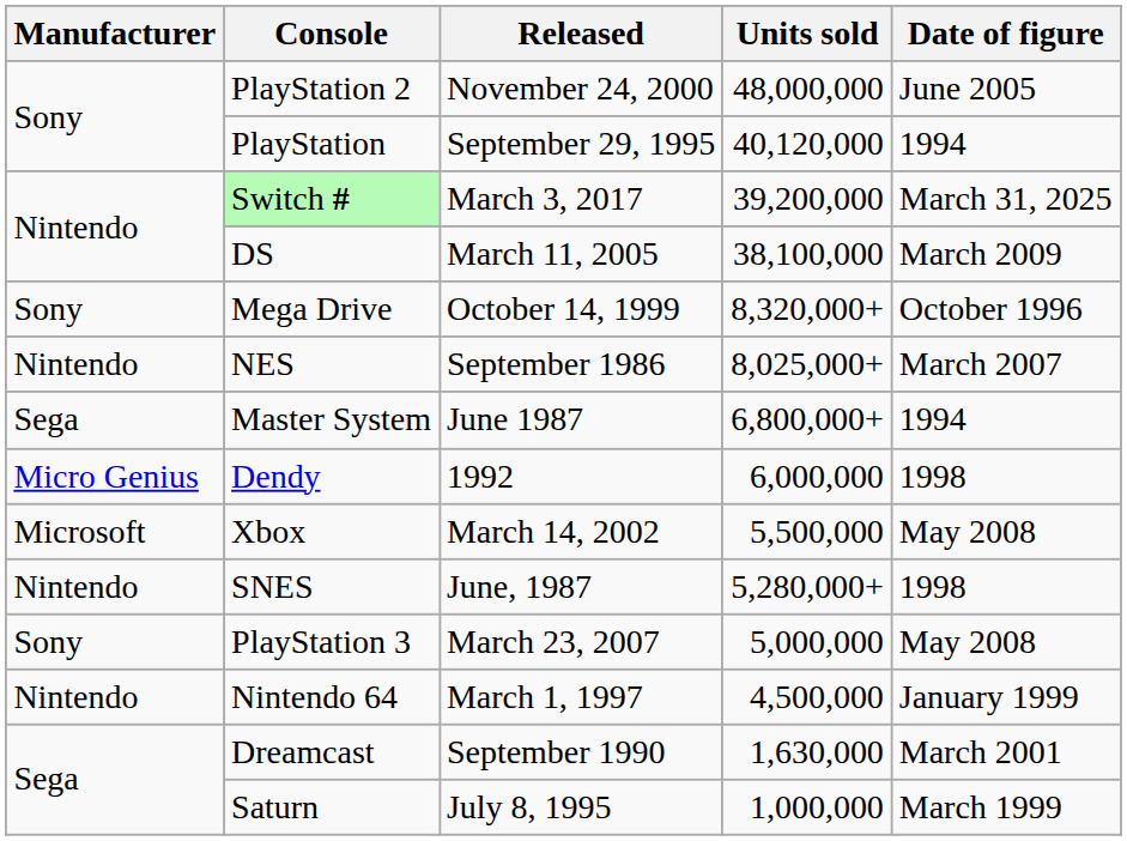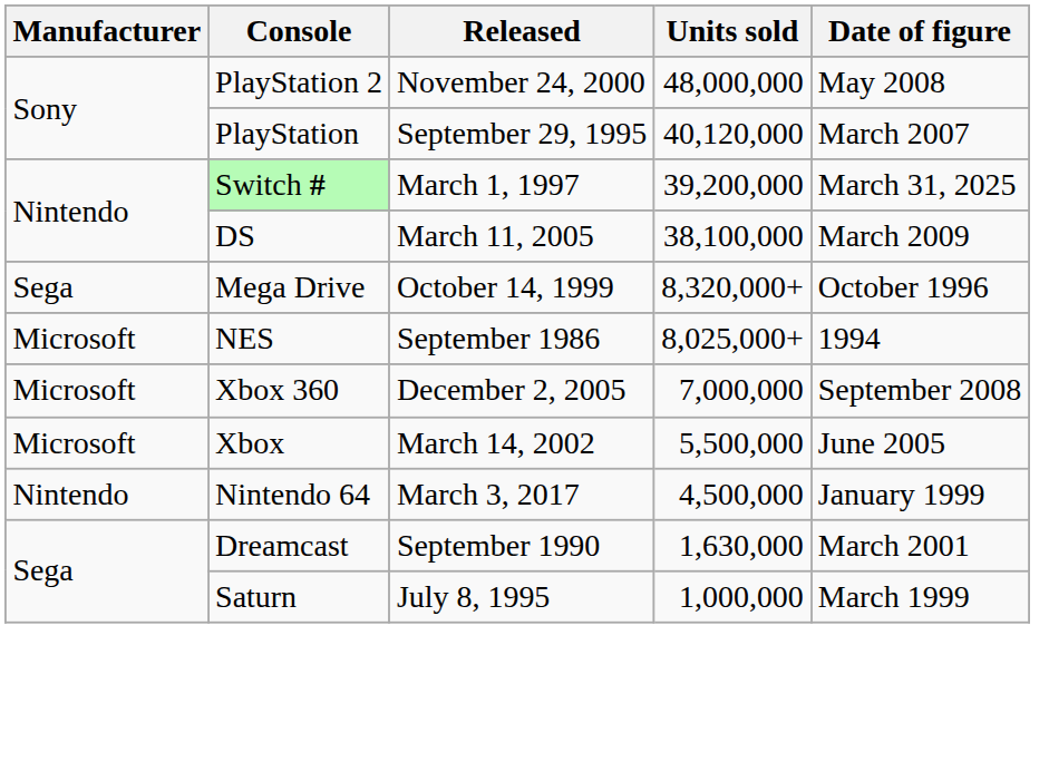 <table class="wikitable sortable" style="font-size:95%">
 <tr>
 <th>Manufacturer</th>
 <th>Console</th>
 <th>Released</th>
 <th data-sort-type="number">Units sold</th>
 <th>Date of figure</th>
 </tr>
 <tr>
 <td rowspan="2">Sony</td>
 <td>PlayStation 2</td>
 <td>November 24, 2000</td>
 <td align=right>48,000,000</td>
-<td>June 2005</td>
+<td>May 2008</td>
 </tr>
 <tr>
 <td>PlayStation</td>
 <td>September 29, 1995</td>
 <td align=right>40,120,000</td>
-<td>1994</td>
+<td>March 2007</td>
 </tr>
 <tr>
 <td rowspan="2">Nintendo</td>
 <td style="background:#b6fcb6;">Switch <strong>#</strong></td>
-<td>March 3, 2017</td>
+<td>March 1, 1997</td>
 <td align="right">39,200,000</td>
 <td>March 31, 2025</td>
 </tr>
 <tr>
 <td>DS</td>
 <td>March 11, 2005</td>
 <td align=right>38,100,000</td>
 <td>March 2009</td>
 </tr>
 <tr>
-<td>Sony</td>
+<td>Sega</td>
 <td>Mega Drive</td>
 <td>October 14, 1999</td>
 <td align=right>8,320,000+</td>
 <td>October 1996</td>
 </tr>
 <tr>
-<td>Nintendo</td>
+<td>Microsoft</td>
 <td>NES</td>
 <td>September 1986</td>
 <td align=right>8,025,000+</td>
-<td>March 2007</td>
-</tr>
-<tr>
-<td>Sega</td>
-<td>Master System</td>
-<td>June 1987</td>
-<td align=right>6,800,000+</td>
 <td>1994</td>
 </tr>
 <tr>
-<td><a href='#'>Micro Genius</a></td>
-<td><a href='#'>Dendy</a></td>
-<td>1992</td>
-<td align=right>6,000,000</td>
-<td>1998</td>
+<td>Microsoft</td>
+<td>Xbox 360</td>
+<td>December 2, 2005</td>
+<td align=right>7,000,000</td>
+<td>September 2008</td>
 </tr>
 <tr>
 <td>Microsoft</td>
 <td>Xbox</td>
 <td>March 14, 2002</td>
 <td align=right>5,500,000</td>
-<td>May 2008</td>
-</tr>
-<tr>
-<td>Nintendo</td>
-<td>SNES</td>
-<td>June, 1987</td>
-<td align=right>5,280,000+</td>
-<td>1998</td>
-</tr>
-<tr>
-<td>Sony</td>
-<td>PlayStation 3</td>
-<td>March 23, 2007</td>
-<td align=right>5,000,000</td>
-<td>May 2008</td>
+<td>June 2005</td>
 </tr>
 <tr>
 <td>Nintendo</td>
 <td>Nintendo 64</td>
-<td>March 1, 1997</td>
+<td>March 3, 2017</td>
 <td align=right>4,500,000</td>
 <td>January 1999</td>
 </tr>
 <tr>
 <td rowspan="2">Sega</td>
 <td>Dreamcast</td>
 <td>September 1990</td>
 <td align=right>1,630,000</td>
 <td>March 2001</td>
 </tr>
 <tr>
 <td>Saturn</td>
 <td>July 8, 1995</td>
 <td align=right>1,000,000</td>
 <td>March 1999</td>
 </tr>
 </table>
